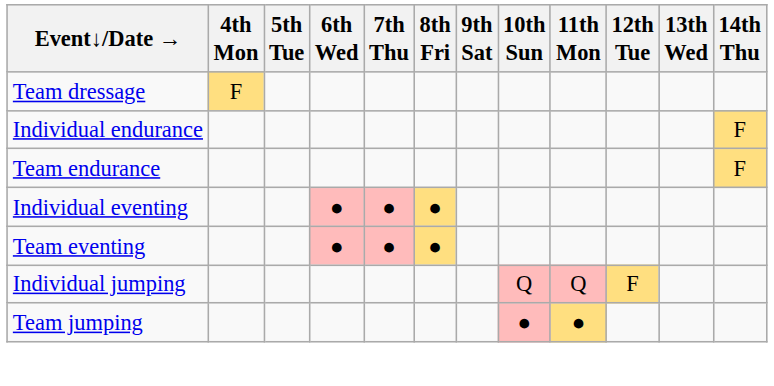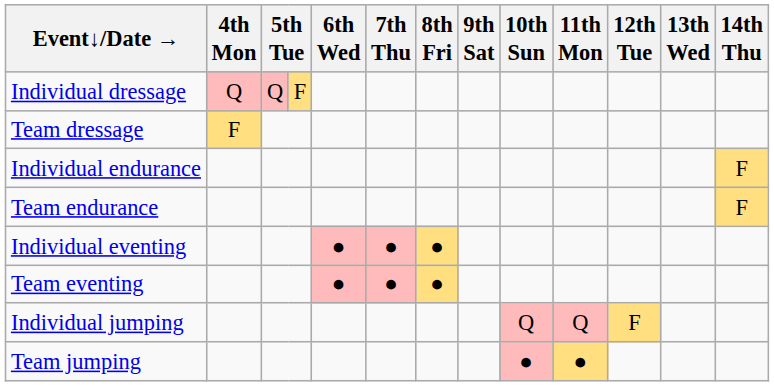 <table class="wikitable" style="margin:0.5em auto; font-size:90%; line-height:1.25em; text-align:center">
 <tr>
 <th>Event↓/Date →</th>
 <th>4th<br>Mon</th>
 <th colspan=2>5th<br>Tue</th>
 <th>6th<br>Wed</th>
 <th>7th<br>Thu</th>
 <th>8th<br>Fri</th>
 <th>9th<br>Sat</th>
 <th>10th<br>Sun</th>
 <th>11th<br>Mon</th>
 <th>12th<br>Tue</th>
 <th>13th<br>Wed</th>
 <th>14th<br>Thu</th>
+</tr>
+<tr>
+<td align="left"><a href='#'>Individual dressage</a></td>
+<td bgcolor="#FFBBBB">Q</td>
+<td bgcolor="#FFBBBB">Q</td>
+<td bgcolor="#FFDF80">F</td>
+<td></td>
+<td></td>
+<td></td>
+<td></td>
+<td></td>
+<td></td>
+<td></td>
+<td></td>
+<td></td>
 </tr>
 <tr>
 <td align="left"><a href='#'>Team dressage</a></td>
 <td bgcolor="#FFDF80">F</td>
 <td colspan=2></td>
 <td></td>
 <td></td>
 <td></td>
 <td></td>
 <td></td>
 <td></td>
 <td></td>
 <td></td>
 <td></td>
 </tr>
 <tr>
 <td align="left"><a href='#'>Individual endurance</a></td>
 <td></td>
 <td colspan=2></td>
 <td></td>
 <td></td>
 <td></td>
 <td></td>
 <td></td>
 <td></td>
 <td></td>
 <td></td>
 <td bgcolor="#FFDF80">F</td>
 </tr>
 <tr>
 <td align="left"><a href='#'>Team endurance</a></td>
 <td></td>
 <td colspan=2></td>
 <td></td>
 <td></td>
 <td></td>
 <td></td>
 <td></td>
 <td></td>
 <td></td>
 <td></td>
 <td bgcolor="#FFDF80">F</td>
 </tr>
 <tr>
 <td align="left"><a href='#'>Individual eventing</a></td>
 <td></td>
 <td colspan=2></td>
 <td bgcolor="#FFBBBB">●</td>
 <td bgcolor="#FFBBBB">●</td>
 <td bgcolor="#FFDF80">●</td>
 <td></td>
 <td></td>
 <td></td>
 <td></td>
 <td></td>
 <td></td>
 </tr>
 <tr>
 <td align="left"><a href='#'>Team eventing</a></td>
 <td></td>
 <td colspan=2></td>
 <td bgcolor="#FFBBBB">●</td>
 <td bgcolor="#FFBBBB">●</td>
 <td bgcolor="#FFDF80">●</td>
 <td></td>
 <td></td>
 <td></td>
 <td></td>
 <td></td>
 <td></td>
 </tr>
 <tr>
 <td align="left"><a href='#'>Individual jumping</a></td>
 <td></td>
 <td colspan=2></td>
 <td></td>
 <td></td>
 <td></td>
 <td></td>
 <td bgcolor="#FFBBBB">Q</td>
 <td bgcolor="#FFBBBB">Q</td>
 <td bgcolor="#FFDF80">F</td>
 <td></td>
 <td></td>
 </tr>
 <tr>
 <td align="left"><a href='#'>Team jumping</a></td>
 <td></td>
 <td colspan=2></td>
 <td></td>
 <td></td>
 <td></td>
 <td></td>
 <td bgcolor="#FFBBBB">●</td>
 <td bgcolor="#FFDF80">●</td>
 <td></td>
 <td></td>
 <td></td>
 </tr>
 </table>
